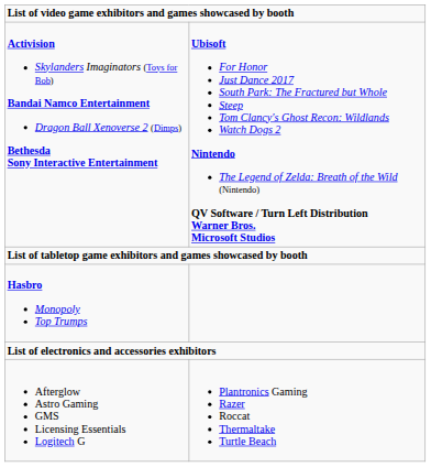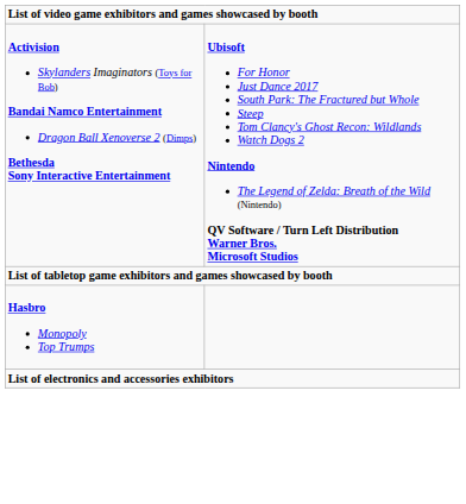 <table class="wikitable">
 <tr>
 <td colspan="2"><strong>List of video game exhibitors and games showcased by booth</strong></td>
 </tr>
 <tr>
 <td valign="top"><br><strong><a href='#'>Activision</a></strong><ul><li><em><a href='#'>Skylanders</a> Imaginators</em> <small>(<a href='#'>Toys for Bob</a>)</small></li></ul><strong><a href='#'>Bandai Namco Entertainment</a></strong><ul><li><em><a href='#'>Dragon Ball Xenoverse 2</a></em> <small>(<a href='#'>Dimps</a>)</small></li></ul><strong><a href='#'>Bethesda</a></strong><br><strong><a href='#'>Sony Interactive Entertainment</a></strong></td>
 <td valign="top"><br><strong><a href='#'>Ubisoft</a></strong><ul><li><em><a href='#'>For Honor</a></em></li><li><em><a href='#'>Just Dance 2017</a></em></li><li><em><a href='#'>South Park: The Fractured but Whole</a></em></li><li><a href='#'><em>Steep</em></a></li><li><a href='#'><em>Tom Clancy's Ghost Recon: Wildlands</em></a></li><li><em><a href='#'>Watch Dogs 2</a></em></li></ul><strong><a href='#'>Nintendo</a></strong><ul><li><em><a href='#'>The Legend of Zelda: Breath of the Wild</a></em> <small>(Nintendo)</small></li></ul><strong>QV Software / Turn Left Distribution</strong><br><strong><a href='#'>Warner Bros.</a></strong><br><strong><a href='#'>Microsoft Studios</a></strong></td>
 </tr>
 <tr>
 <td colspan="2"><strong>List of tabletop game exhibitors and games showcased by booth</strong></td>
 </tr>
 <tr>
 <td valign="top"><br><strong><a href='#'>Hasbro</a></strong><ul><li><em><a href='#'>Monopoly</a></em></li><li><em><a href='#'>Top Trumps</a></em></li></ul></td>
 </tr>
 <tr>
 <td colspan="2"><strong>List of electronics and accessories exhibitors</strong></td>
 </tr>
-<tr>
-<td valign="top"><br><ul><li>Afterglow</li><li>Astro Gaming</li><li>GMS</li><li>Licensing Essentials</li><li><a href='#'>Logitech</a> G</li></ul></td>
-<td valign="top"><br><ul><li><a href='#'>Plantronics</a> Gaming</li><li><a href='#'>Razer</a></li><li>Roccat</li><li><a href='#'>Thermaltake</a></li><li><a href='#'>Turtle Beach</a></li></ul></td>
-</tr>
 </table>
